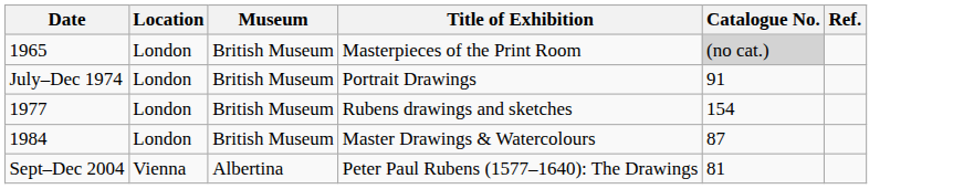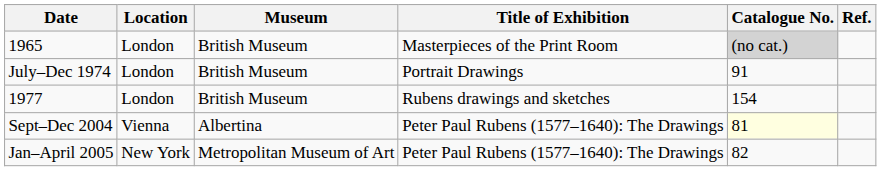 <table class="wikitable sortable" border="1">
 <tr>
 <th class="unsortable">Date</th>
 <th class="unsortable">Location</th>
 <th class="unsortable">Museum</th>
 <th class="unsortable">Title of Exhibition</th>
 <th class="unsortable">Catalogue No.</th>
 <th class="unsortable">Ref.</th>
 </tr>
 <tr>
 <td>1965</td>
 <td>London</td>
 <td>British Museum</td>
 <td>Masterpieces of the Print Room</td>
 <td style="background: lightgrey;">(no cat.)</td>
 <td></td>
 </tr>
 <tr>
 <td>July–Dec 1974</td>
 <td>London</td>
 <td>British Museum</td>
 <td>Portrait Drawings</td>
 <td>91</td>
 <td></td>
 </tr>
 <tr>
 <td>1977</td>
 <td>London</td>
 <td>British Museum</td>
 <td>Rubens drawings and sketches</td>
 <td>154</td>
 <td></td>
 </tr>
 <tr>
-<td>1984</td>
-<td>London</td>
-<td>British Museum</td>
-<td>Master Drawings & Watercolours</td>
-<td>87</td>
-<td></td>
-</tr>
-<tr>
 <td>Sept–Dec 2004</td>
 <td>Vienna</td>
 <td>Albertina</td>
 <td>Peter Paul Rubens (1577–1640): The Drawings</td>
-<td>81</td>
+<td style="background: lightyellow;">81</td>
+<td></td>
+</tr>
+<tr>
+<td>Jan–April 2005</td>
+<td>New York</td>
+<td>Metropolitan Museum of Art</td>
+<td>Peter Paul Rubens (1577–1640): The Drawings</td>
+<td>82</td>
 <td></td>
 </tr>
 </table>
